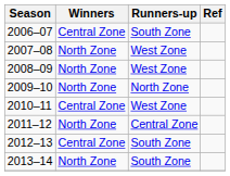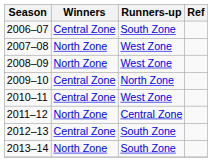 <table class="wikitable">
 <tr>
 <th>Season</th>
 <th>Winners</th>
 <th>Runners-up</th>
 <th>Ref</th>
 </tr>
 <tr>
 <td>2006–07</td>
 <td><a href='#'>Central Zone</a></td>
 <td><a href='#'>South Zone</a></td>
 <td></td>
 </tr>
 <tr>
 <td>2007–08</td>
 <td><a href='#'>North Zone</a></td>
 <td><a href='#'>West Zone</a></td>
 <td></td>
 </tr>
 <tr>
 <td>2008–09</td>
 <td><a href='#'>North Zone</a></td>
 <td><a href='#'>West Zone</a></td>
 <td></td>
 </tr>
 <tr>
 <td>2009–10</td>
-<td><a href='#'>North Zone</a></td>
+<td><a href='#'>Central Zone</a></td>
 <td><a href='#'>North Zone</a></td>
 <td></td>
 </tr>
 <tr>
 <td>2010–11</td>
 <td><a href='#'>Central Zone</a></td>
 <td><a href='#'>West Zone</a></td>
 <td></td>
 </tr>
 <tr>
 <td>2011–12</td>
 <td><a href='#'>North Zone</a></td>
 <td><a href='#'>Central Zone</a></td>
 <td></td>
 </tr>
 <tr>
 <td>2012–13</td>
 <td><a href='#'>Central Zone</a></td>
 <td><a href='#'>South Zone</a></td>
 <td></td>
 </tr>
 <tr>
 <td>2013–14</td>
 <td><a href='#'>North Zone</a></td>
 <td><a href='#'>South Zone</a></td>
 <td></td>
 </tr>
 <tr>
 </tr>
 </table>
